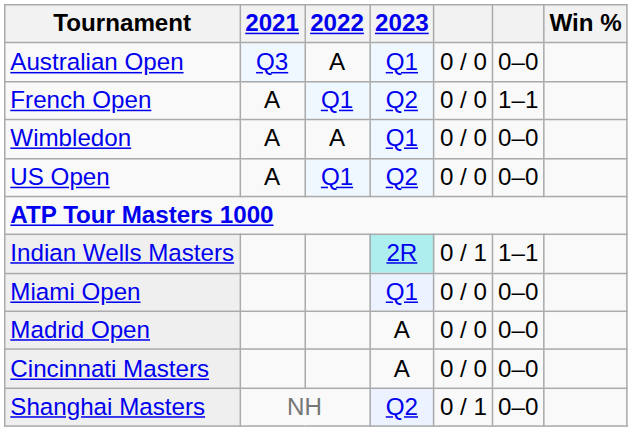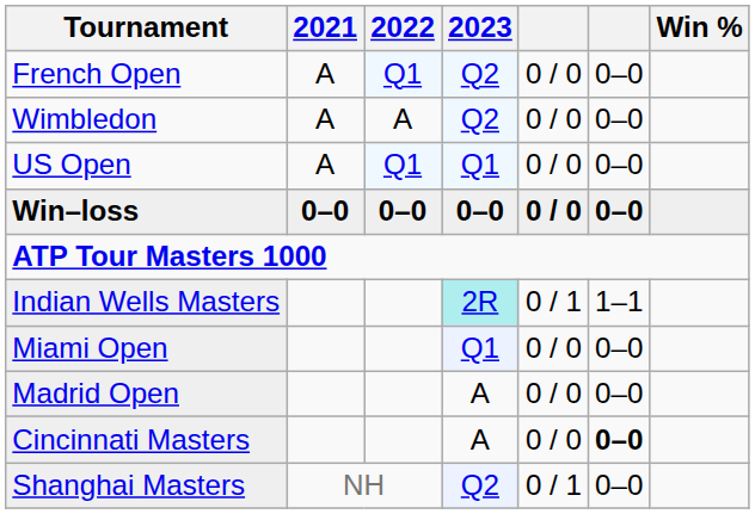 <table class="wikitable" style=text-align:center>
 <tr>
 <th>Tournament</th>
 <th><a href='#'>2021</a></th>
 <th><a href='#'>2022</a></th>
 <th><a href='#'>2023</a></th>
 <th></th>
 <th></th>
 <th>Win %</th>
 </tr>
 <tr>
-<td align=left><a href='#'>Australian Open</a></td>
-<td bgcolor= f0f8ff><a href='#'>Q3</a></td>
-<td>A</td>
-<td bgcolor= f0f8ff><a href='#'>Q1</a></td>
-<td>0 / 0</td>
-<td>0–0</td>
-<td></td>
-</tr>
-<tr>
 <td align=left><a href='#'>French Open</a></td>
 <td>A</td>
 <td bgcolor=f0f8ff><a href='#'>Q1</a></td>
 <td bgcolor=f0f8ff><a href='#'>Q2</a></td>
 <td>0 / 0</td>
-<td>1–1</td>
+<td>0–0</td>
 <td></td>
 </tr>
 <tr>
 <td align=left><a href='#'>Wimbledon</a></td>
 <td>A</td>
 <td>A</td>
-<td bgcolor=f0f8ff><a href='#'>Q1</a></td>
+<td bgcolor=f0f8ff><a href='#'>Q2</a></td>
 <td>0 / 0</td>
 <td>0–0</td>
 <td></td>
 </tr>
 <tr>
 <td align=left><a href='#'>US Open</a></td>
 <td>A</td>
 <td bgcolor=f0f8ff><a href='#'>Q1</a></td>
-<td bgcolor=f0f8ff><a href='#'>Q2</a></td>
+<td bgcolor=f0f8ff><a href='#'>Q1</a></td>
+<td>0 / 0</td>
+<td>0–0</td>
+<td></td>
+</tr>
+<tr style=background:#efefef;font-weight:bold>
+<td align=left>Win–loss</td>
+<td>0–0</td>
+<td>0–0</td>
+<td>0–0</td>
 <td>0 / 0</td>
 <td>0–0</td>
 <td></td>
 </tr>
 <tr>
 <td colspan="7" style="text-align:left"><strong><a href='#'>ATP Tour Masters 1000</a></strong></td>
 </tr>
 <tr>
 <td bgcolor=efefef align=left><a href='#'>Indian Wells Masters</a></td>
 <td></td>
 <td></td>
 <td bgcolor=afeeee><a href='#'>2R</a></td>
 <td>0 / 1</td>
 <td>1–1</td>
 <td></td>
 </tr>
 <tr>
 <td bgcolor=efefef align=left><a href='#'>Miami Open</a></td>
 <td></td>
 <td></td>
 <td bgcolor= ecf2ff><a href='#'>Q1</a></td>
 <td>0 / 0</td>
 <td>0–0</td>
 <td></td>
 </tr>
 <tr>
 <td bgcolor=efefef align =left><a href='#'>Madrid Open</a></td>
 <td></td>
 <td></td>
 <td>A</td>
 <td>0 / 0</td>
 <td>0–0</td>
 <td></td>
 </tr>
 <tr>
 <td bgcolor=efefef align=left><a href='#'>Cincinnati Masters</a></td>
 <td></td>
 <td></td>
 <td>A</td>
 <td>0 / 0</td>
-<td>0–0</td>
+<td><strong>0–0</strong></td>
 <td></td>
 </tr>
 <tr>
 <td bgcolor=efefef align=left><a href='#'>Shanghai Masters</a></td>
 <td colspan=2 style="color:#767676">NH</td>
 <td bgcolor=ecf2ff><a href='#'>Q2</a></td>
 <td>0 / 1</td>
 <td>0–0</td>
 <td></td>
 </tr>
 </table>
